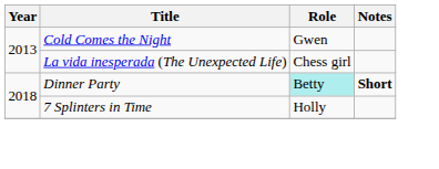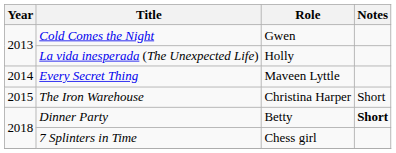 <table class="wikitable sortable">
 <tr>
 <th>Year</th>
 <th>Title</th>
 <th>Role</th>
 <th>Notes</th>
 </tr>
 <tr>
 <td rowspan="2">2013</td>
 <td><em><a href='#'>Cold Comes the Night</a></em></td>
 <td>Gwen</td>
 <td></td>
 </tr>
 <tr>
 <td><em><a href='#'>La vida inesperada</a></em> (<em>The Unexpected Life</em>)</td>
-<td>Chess girl</td>
+<td>Holly</td>
 <td></td>
+</tr>
+<tr>
+<td>2014</td>
+<td><em><a href='#'>Every Secret Thing</a></em></td>
+<td>Maveen Lyttle</td>
+<td></td>
+</tr>
+<tr>
+<td>2015</td>
+<td><em>The Iron Warehouse</em></td>
+<td>Christina Harper</td>
+<td>Short</td>
 </tr>
 <tr>
 <td rowspan="2">2018</td>
 <td><em>Dinner Party</em></td>
-<td style="background: paleturquoise;">Betty</td>
+<td>Betty</td>
 <td><strong>Short</strong></td>
 </tr>
 <tr>
 <td><em>7 Splinters in Time</em></td>
-<td>Holly</td>
+<td>Chess girl</td>
 <td></td>
 </tr>
 <tr>
 </tr>
 </table>
